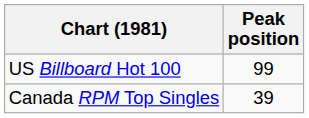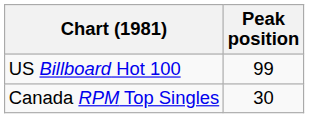 <table class="wikitable">
 <tr>
 <th>Chart (1981)</th>
 <th>Peak<br>position</th>
 </tr>
 <tr>
 <td>US <a href='#'><em>Billboard</em> Hot 100</a></td>
 <td align="center">99</td>
 </tr>
 <tr>
 <td>Canada <a href='#'><em>RPM</em> Top Singles</a></td>
-<td align="center">39</td>
+<td align="center">30</td>
 </tr>
 </table>
